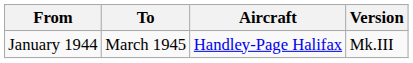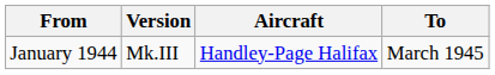 <table class="wikitable">
 <tr>
 <th>From</th>
+<th>Version</th>
+<th>Aircraft</th>
 <th>To</th>
-<th>Aircraft</th>
-<th>Version</th>
 </tr>
 <tr>
 <td>January 1944</td>
+<td>Mk.III</td>
+<td><a href='#'>Handley-Page Halifax</a></td>
 <td>March 1945</td>
-<td><a href='#'>Handley-Page Halifax</a></td>
-<td>Mk.III</td>
 </tr>
 </table>
